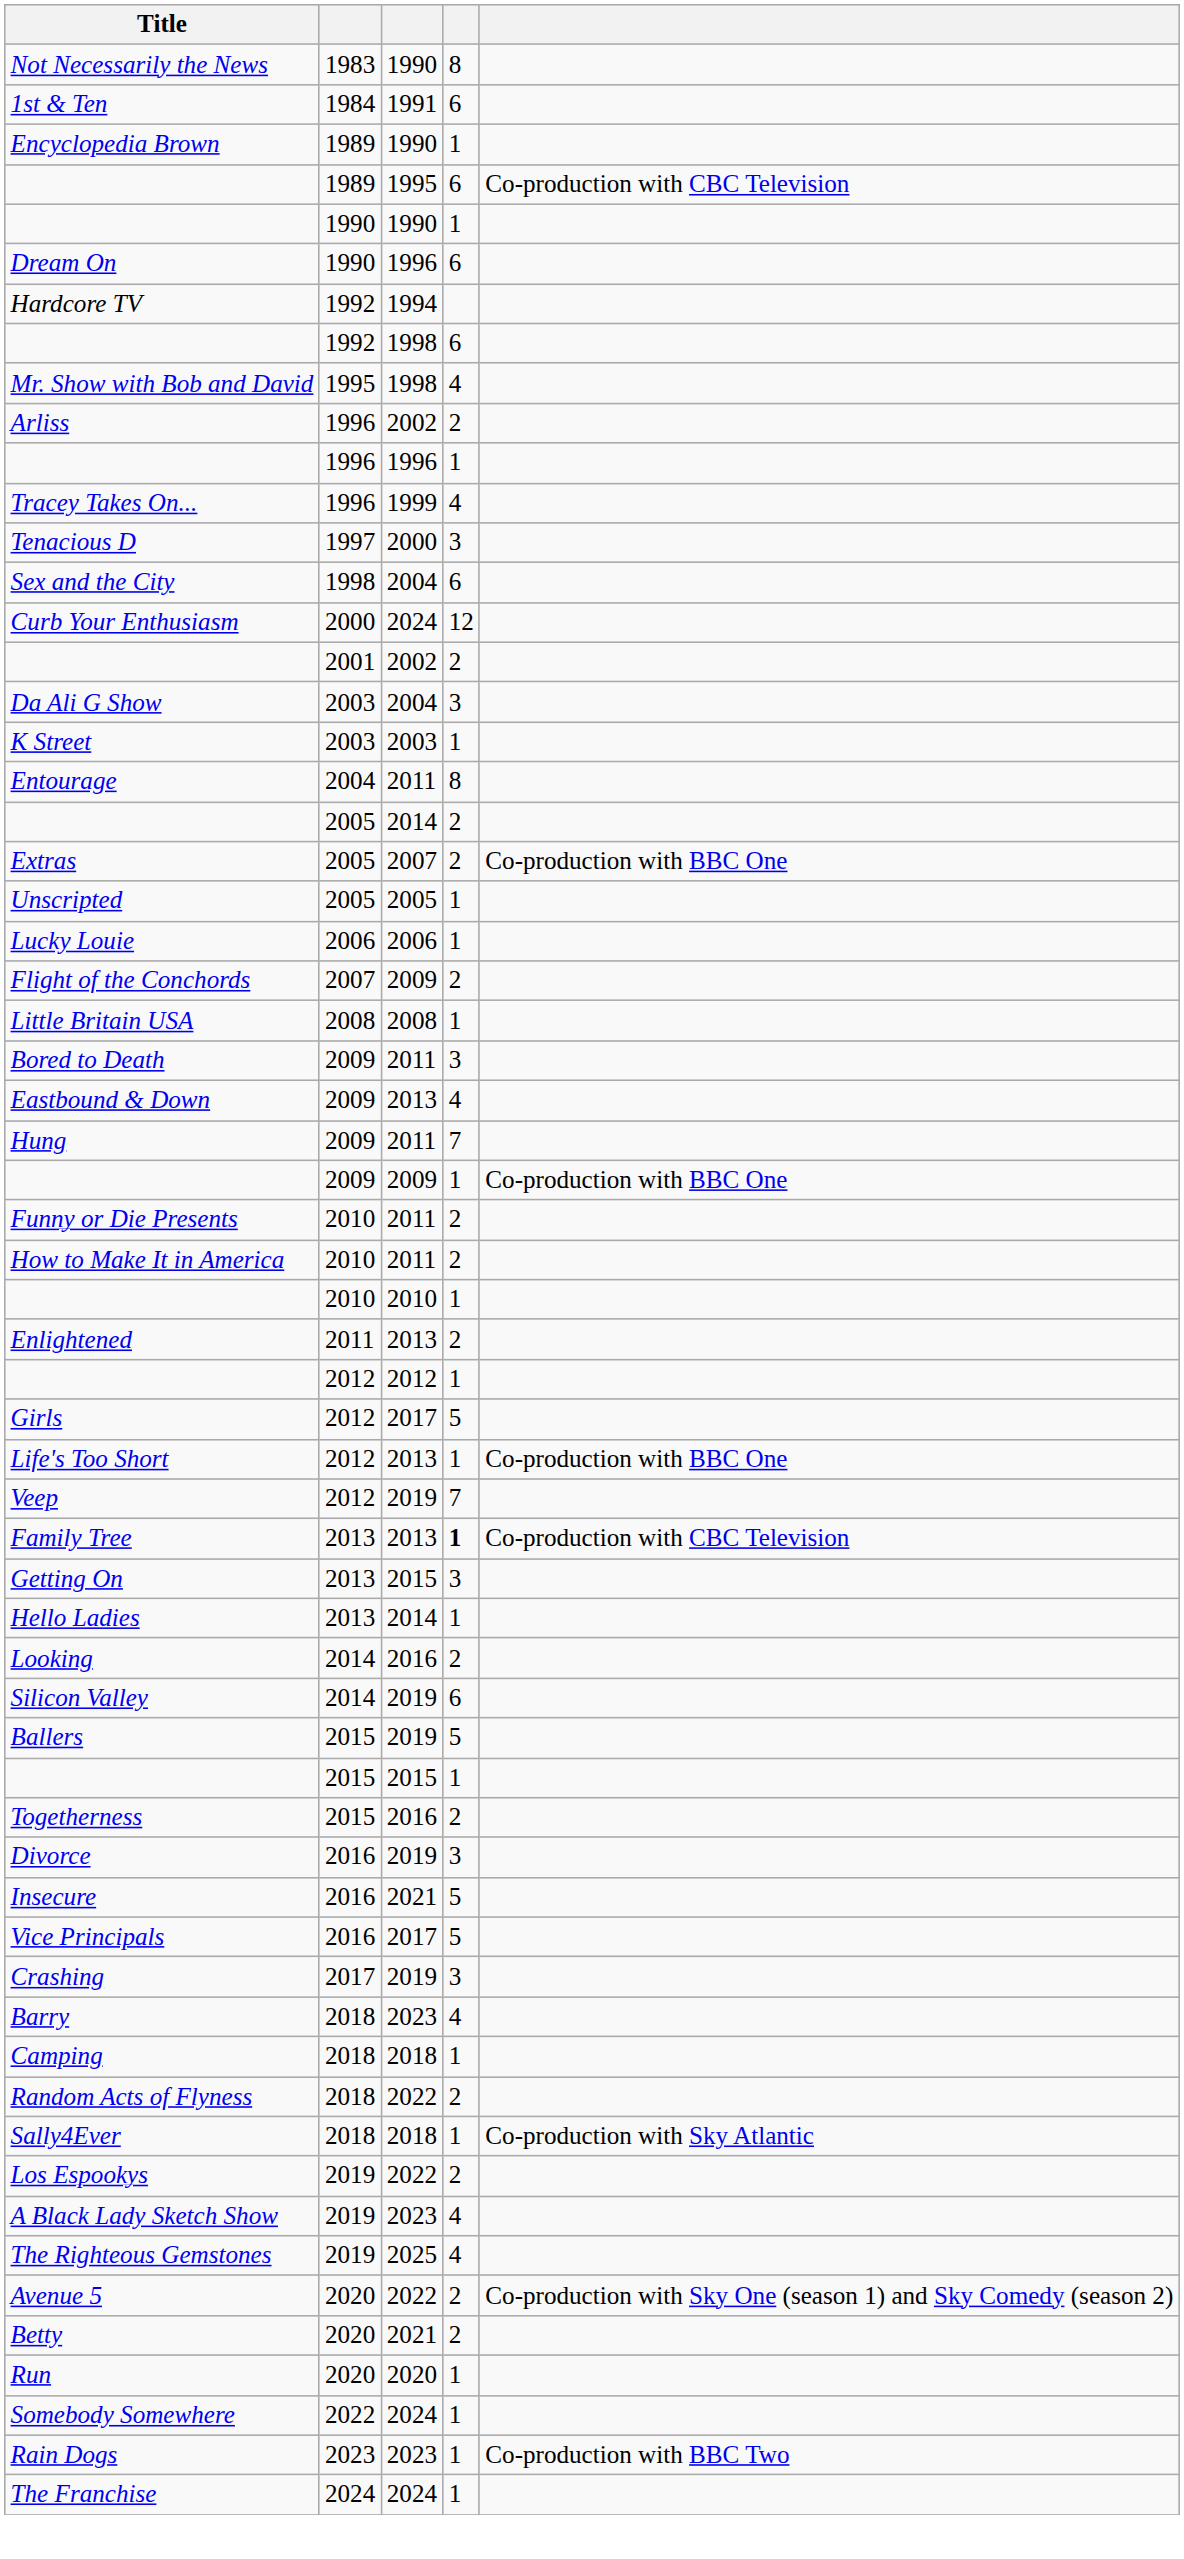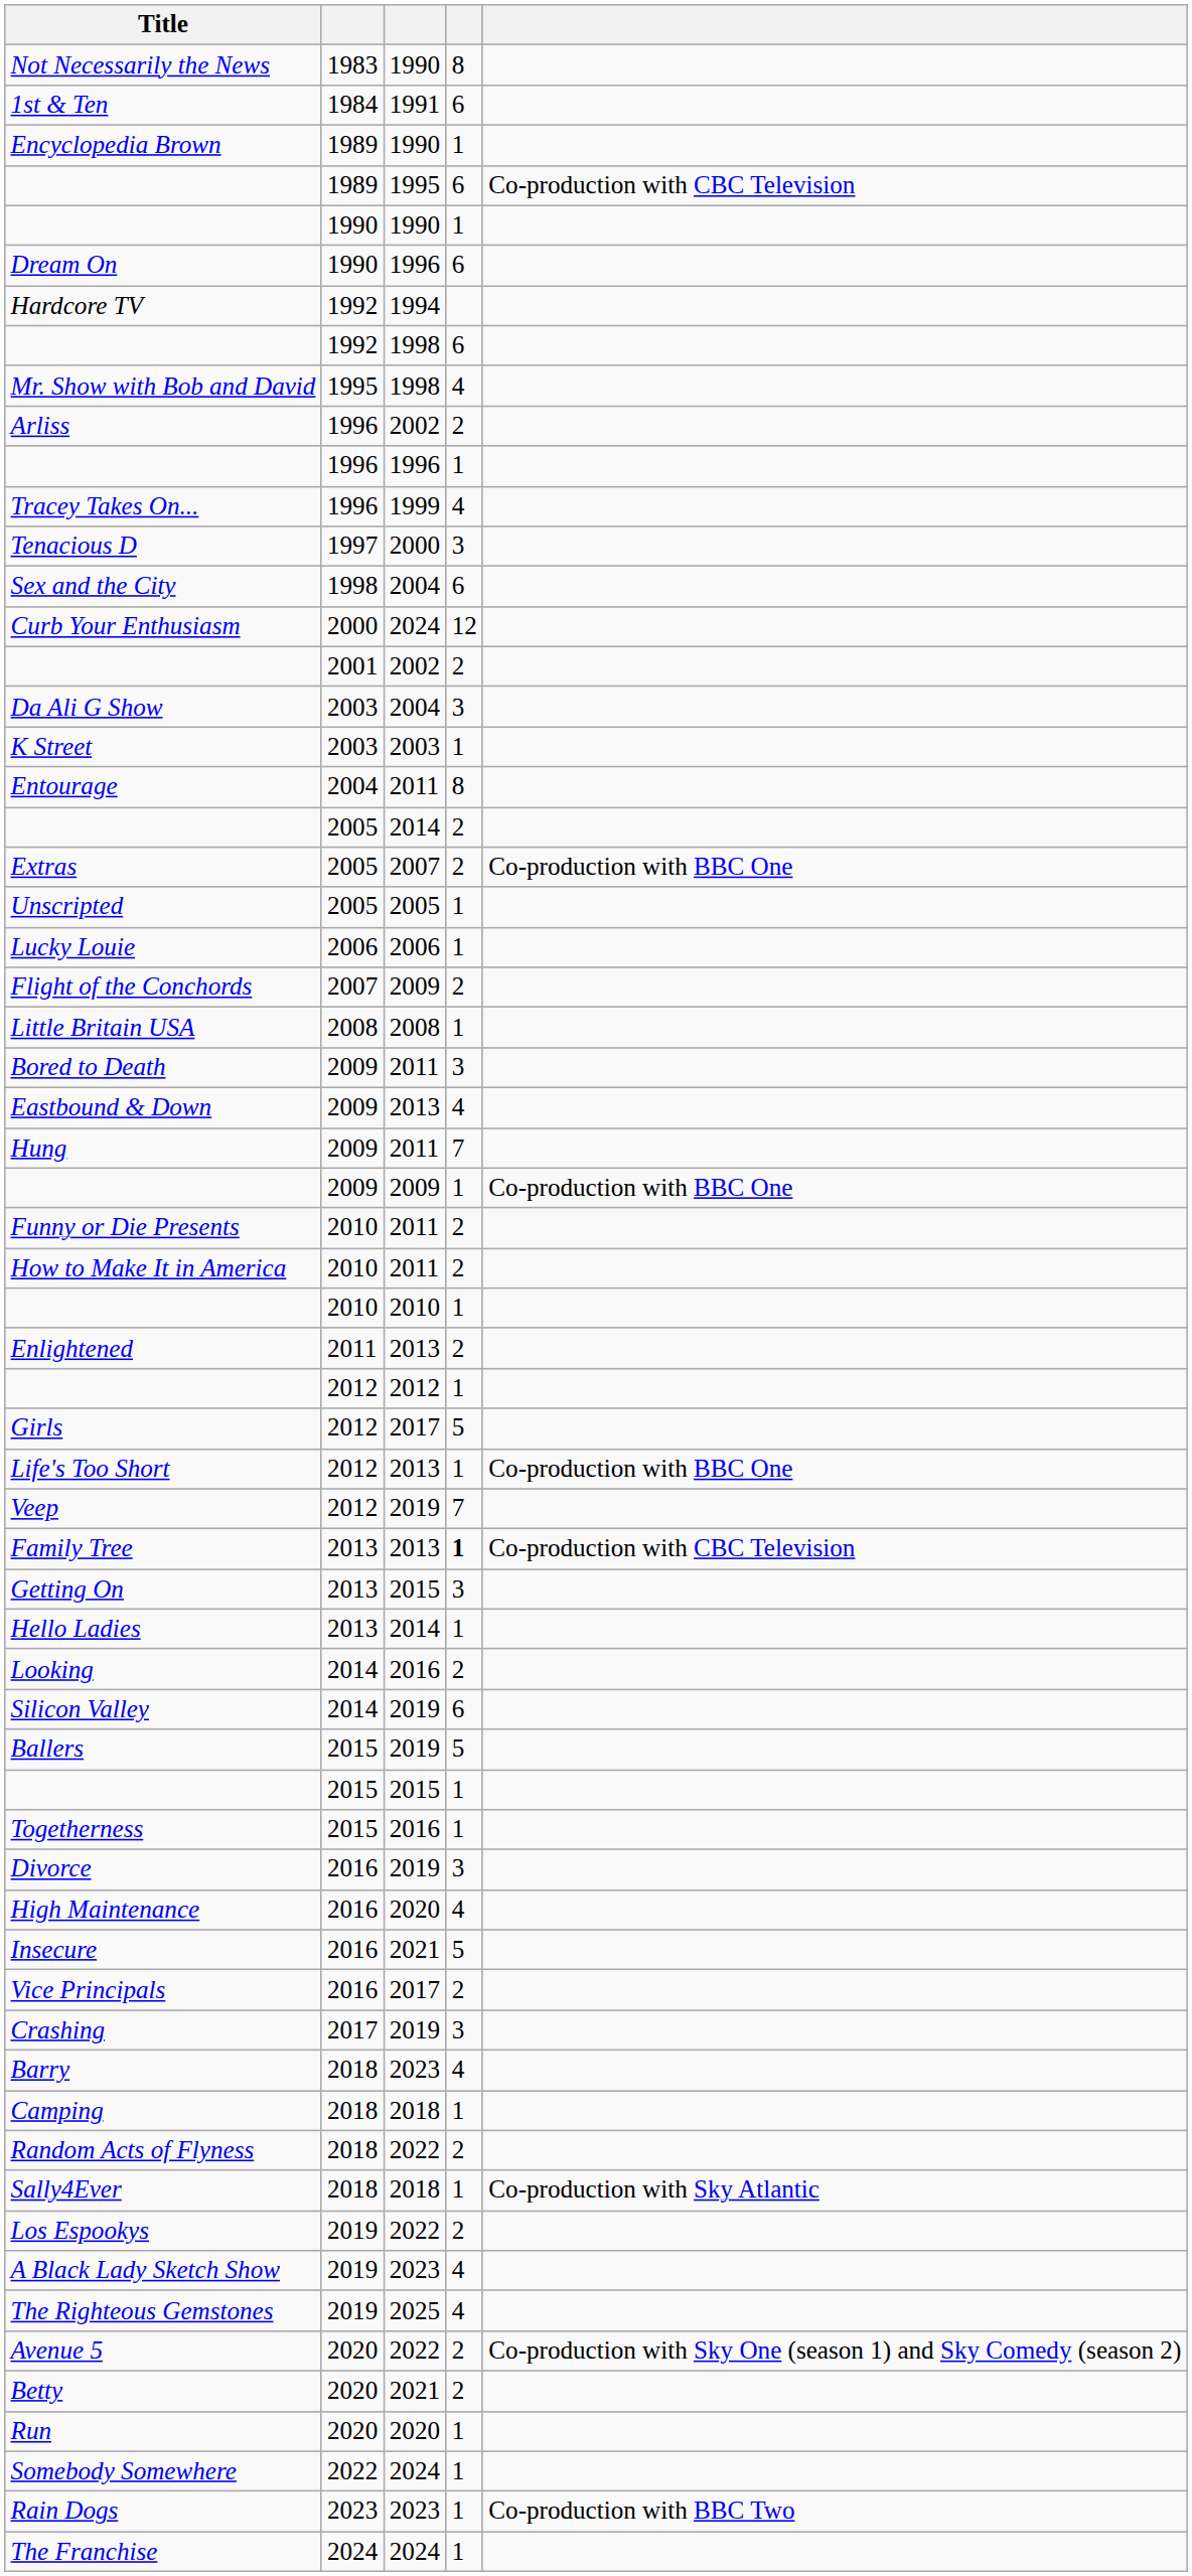 <table class="wikitable sortable">
 <tr>
 <th>Title</th>
 <th></th>
 <th></th>
 <th></th>
 <th></th>
 </tr>
 <tr>
 <td><em><a href='#'>Not Necessarily the News</a></em></td>
 <td>1983</td>
 <td>1990</td>
 <td>8</td>
 <td></td>
 </tr>
 <tr>
 <td><em><a href='#'>1st & Ten</a></em></td>
 <td>1984</td>
 <td>1991</td>
 <td>6</td>
 <td></td>
 </tr>
 <tr>
 <td><em><a href='#'>Encyclopedia Brown</a></em></td>
 <td>1989</td>
 <td>1990</td>
 <td>1</td>
 <td></td>
 </tr>
 <tr>
 <td><em></em></td>
 <td>1989</td>
 <td>1995</td>
 <td>6</td>
 <td>Co-production with <a href='#'>CBC Television</a></td>
 </tr>
 <tr>
 <td><em></em></td>
 <td>1990</td>
 <td>1990</td>
 <td>1</td>
 <td></td>
 </tr>
 <tr>
 <td><em><a href='#'>Dream On</a></em></td>
 <td>1990</td>
 <td>1996</td>
 <td>6</td>
 <td></td>
 </tr>
 <tr>
 <td><em>Hardcore TV</em></td>
 <td>1992</td>
 <td>1994</td>
 <td></td>
 <td></td>
 </tr>
 <tr>
 <td><em></em></td>
 <td>1992</td>
 <td>1998</td>
 <td>6</td>
 <td></td>
 </tr>
 <tr>
 <td><em><a href='#'>Mr. Show with Bob and David</a></em></td>
 <td>1995</td>
 <td>1998</td>
 <td>4</td>
 <td></td>
 </tr>
 <tr>
 <td><em><a href='#'>Arliss</a></em></td>
 <td>1996</td>
 <td>2002</td>
 <td>2</td>
 <td></td>
 </tr>
 <tr>
 <td><em></em></td>
 <td>1996</td>
 <td>1996</td>
 <td>1</td>
 <td></td>
 </tr>
 <tr>
 <td><em><a href='#'>Tracey Takes On...</a></em></td>
 <td>1996</td>
 <td>1999</td>
 <td>4</td>
 <td></td>
 </tr>
 <tr>
 <td><em><a href='#'>Tenacious D</a></em></td>
 <td>1997</td>
 <td>2000</td>
 <td>3</td>
 <td></td>
 </tr>
 <tr>
 <td><em><a href='#'>Sex and the City</a></em></td>
 <td>1998</td>
 <td>2004</td>
 <td>6</td>
 <td></td>
 </tr>
 <tr>
 <td><em><a href='#'>Curb Your Enthusiasm</a></em></td>
 <td>2000</td>
 <td>2024</td>
 <td>12</td>
 <td></td>
 </tr>
 <tr>
 <td><em></em></td>
 <td>2001</td>
 <td>2002</td>
 <td>2</td>
 <td></td>
 </tr>
 <tr>
 <td><em><a href='#'>Da Ali G Show</a></em></td>
 <td>2003</td>
 <td>2004</td>
 <td>3</td>
 <td></td>
 </tr>
 <tr>
 <td><em><a href='#'>K Street</a></em></td>
 <td>2003</td>
 <td>2003</td>
 <td>1</td>
 <td></td>
 </tr>
 <tr>
 <td><em><a href='#'>Entourage</a></em></td>
 <td>2004</td>
 <td>2011</td>
 <td>8</td>
 <td></td>
 </tr>
 <tr>
 <td><em></em></td>
 <td>2005</td>
 <td>2014</td>
 <td>2</td>
 <td></td>
 </tr>
 <tr>
 <td><em><a href='#'>Extras</a></em></td>
 <td>2005</td>
 <td>2007</td>
 <td>2</td>
 <td>Co-production with <a href='#'>BBC One</a></td>
 </tr>
 <tr>
 <td><em><a href='#'>Unscripted</a></em></td>
 <td>2005</td>
 <td>2005</td>
 <td>1</td>
 <td></td>
 </tr>
 <tr>
 <td><em><a href='#'>Lucky Louie</a></em></td>
 <td>2006</td>
 <td>2006</td>
 <td>1</td>
 <td></td>
 </tr>
 <tr>
 <td><em><a href='#'>Flight of the Conchords</a></em></td>
 <td>2007</td>
 <td>2009</td>
 <td>2</td>
 <td></td>
 </tr>
 <tr>
 <td><em><a href='#'>Little Britain USA</a></em></td>
 <td>2008</td>
 <td>2008</td>
 <td>1</td>
 <td></td>
 </tr>
 <tr>
 <td><em><a href='#'>Bored to Death</a></em></td>
 <td>2009</td>
 <td>2011</td>
 <td>3</td>
 <td></td>
 </tr>
 <tr>
 <td><em><a href='#'>Eastbound & Down</a></em></td>
 <td>2009</td>
 <td>2013</td>
 <td>4</td>
 <td></td>
 </tr>
 <tr>
 <td><em><a href='#'>Hung</a></em></td>
 <td>2009</td>
 <td>2011</td>
 <td>7</td>
 <td></td>
 </tr>
 <tr>
 <td><em></em></td>
 <td>2009</td>
 <td>2009</td>
 <td>1</td>
 <td>Co-production with <a href='#'>BBC One</a></td>
 </tr>
 <tr>
 <td><em><a href='#'>Funny or Die Presents</a></em></td>
 <td>2010</td>
 <td>2011</td>
 <td>2</td>
 <td></td>
 </tr>
 <tr>
 <td><em><a href='#'>How to Make It in America</a></em></td>
 <td>2010</td>
 <td>2011</td>
 <td>2</td>
 <td></td>
 </tr>
 <tr>
 <td><em></em></td>
 <td>2010</td>
 <td>2010</td>
 <td>1</td>
 <td></td>
 </tr>
 <tr>
 <td><em><a href='#'>Enlightened</a></em></td>
 <td>2011</td>
 <td>2013</td>
 <td>2</td>
 <td></td>
 </tr>
 <tr>
 <td><em></em></td>
 <td>2012</td>
 <td>2012</td>
 <td>1</td>
 <td></td>
 </tr>
 <tr>
 <td><em><a href='#'>Girls</a></em></td>
 <td>2012</td>
 <td>2017</td>
 <td>5</td>
 <td></td>
 </tr>
 <tr>
 <td><em><a href='#'>Life's Too Short</a></em></td>
 <td>2012</td>
 <td>2013</td>
 <td>1</td>
 <td>Co-production with <a href='#'>BBC One</a></td>
 </tr>
 <tr>
 <td><em><a href='#'>Veep</a></em></td>
 <td>2012</td>
 <td>2019</td>
 <td>7</td>
 <td></td>
 </tr>
 <tr>
 <td><em><a href='#'>Family Tree</a></em></td>
 <td>2013</td>
 <td>2013</td>
 <td><strong>1</strong></td>
 <td>Co-production with <a href='#'>CBC Television</a></td>
 </tr>
 <tr>
 <td><em><a href='#'>Getting On</a></em></td>
 <td>2013</td>
 <td>2015</td>
 <td>3</td>
 <td></td>
 </tr>
 <tr>
 <td><em><a href='#'>Hello Ladies</a></em></td>
 <td>2013</td>
 <td>2014</td>
 <td>1</td>
 <td></td>
 </tr>
 <tr>
 <td><em><a href='#'>Looking</a></em></td>
 <td>2014</td>
 <td>2016</td>
 <td>2</td>
 <td></td>
 </tr>
 <tr>
 <td><em><a href='#'>Silicon Valley</a></em></td>
 <td>2014</td>
 <td>2019</td>
 <td>6</td>
 <td></td>
 </tr>
 <tr>
 <td><em><a href='#'>Ballers</a></em></td>
 <td>2015</td>
 <td>2019</td>
 <td>5</td>
 <td></td>
 </tr>
 <tr>
 <td><em></em></td>
 <td>2015</td>
 <td>2015</td>
 <td>1</td>
 <td></td>
 </tr>
 <tr>
 <td><em><a href='#'>Togetherness</a></em></td>
 <td>2015</td>
 <td>2016</td>
-<td>2</td>
+<td>1</td>
 <td></td>
 </tr>
 <tr>
 <td><em><a href='#'>Divorce</a></em></td>
 <td>2016</td>
 <td>2019</td>
 <td>3</td>
+<td></td>
+</tr>
+<tr>
+<td><em><a href='#'>High Maintenance</a></em></td>
+<td>2016</td>
+<td>2020</td>
+<td>4</td>
 <td></td>
 </tr>
 <tr>
 <td><em><a href='#'>Insecure</a></em></td>
 <td>2016</td>
 <td>2021</td>
 <td>5</td>
 <td></td>
 </tr>
 <tr>
 <td><em><a href='#'>Vice Principals</a></em></td>
 <td>2016</td>
 <td>2017</td>
-<td>5</td>
+<td>2</td>
 <td></td>
 </tr>
 <tr>
 <td><em><a href='#'>Crashing</a></em></td>
 <td>2017</td>
 <td>2019</td>
 <td>3</td>
 <td></td>
 </tr>
 <tr>
 <td><em><a href='#'>Barry</a></em></td>
 <td>2018</td>
 <td>2023</td>
 <td>4</td>
 <td></td>
 </tr>
 <tr>
 <td><em><a href='#'>Camping</a></em></td>
 <td>2018</td>
 <td>2018</td>
 <td>1</td>
 <td></td>
 </tr>
 <tr>
 <td><em><a href='#'>Random Acts of Flyness</a></em></td>
 <td>2018</td>
 <td>2022</td>
 <td>2</td>
 <td></td>
 </tr>
 <tr>
 <td><em><a href='#'>Sally4Ever</a></em></td>
 <td>2018</td>
 <td>2018</td>
 <td>1</td>
 <td>Co-production with <a href='#'>Sky Atlantic</a></td>
 </tr>
 <tr>
 <td><em><a href='#'>Los Espookys</a></em></td>
 <td>2019</td>
 <td>2022</td>
 <td>2</td>
 <td></td>
 </tr>
 <tr>
 <td><em><a href='#'>A Black Lady Sketch Show</a></em></td>
 <td>2019</td>
 <td>2023</td>
 <td>4</td>
 <td></td>
 </tr>
 <tr>
 <td><em><a href='#'>The Righteous Gemstones</a></em></td>
 <td>2019</td>
 <td>2025</td>
 <td>4</td>
 <td></td>
 </tr>
 <tr>
 <td><em><a href='#'>Avenue 5</a></em></td>
 <td>2020</td>
 <td>2022</td>
 <td>2</td>
 <td>Co-production with <a href='#'>Sky One</a> (season 1) and <a href='#'>Sky Comedy</a> (season 2)</td>
 </tr>
 <tr>
 <td><em><a href='#'>Betty</a></em></td>
 <td>2020</td>
 <td>2021</td>
 <td>2</td>
 <td></td>
 </tr>
 <tr>
 <td><em><a href='#'>Run</a></em></td>
 <td>2020</td>
 <td>2020</td>
 <td>1</td>
 <td></td>
 </tr>
 <tr>
 <td><em><a href='#'>Somebody Somewhere</a></em></td>
 <td>2022</td>
 <td>2024</td>
 <td>1</td>
 <td></td>
 </tr>
 <tr>
 <td><em><a href='#'>Rain Dogs</a></em></td>
 <td>2023</td>
 <td>2023</td>
 <td>1</td>
 <td>Co-production with <a href='#'>BBC Two</a></td>
 </tr>
 <tr>
 <td><em><a href='#'>The Franchise</a></em></td>
 <td>2024</td>
 <td>2024</td>
 <td>1</td>
 <td></td>
 </tr>
 <tr>
 </tr>
 </table>
